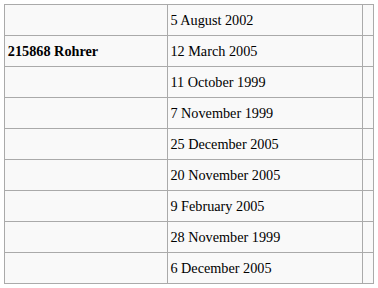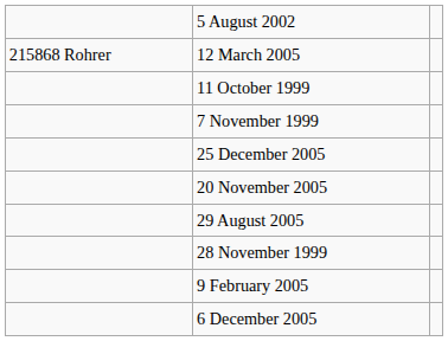 <table class="wikitable" style="font-size: 89%; float: left; width: 26em; margin-right: 1em; height: 280px">
 <tr>
 <td></td>
 <td>5 August 2002</td>
 <td></td>
 </tr>
 <tr>
-<td><strong>215868 Rohrer</strong></td>
+<td>215868 Rohrer</td>
 <td>12 March 2005</td>
 <td></td>
 </tr>
 <tr>
 <td></td>
 <td>11 October 1999</td>
 <td></td>
 </tr>
 <tr>
 <td></td>
 <td>7 November 1999</td>
 <td></td>
 </tr>
 <tr>
 <td></td>
 <td>25 December 2005</td>
 <td></td>
 </tr>
 <tr>
 <td></td>
 <td>20 November 2005</td>
 <td></td>
 </tr>
 <tr>
 <td></td>
-<td>9 February 2005</td>
+<td>29 August 2005</td>
 <td></td>
 </tr>
 <tr>
 <td></td>
 <td>28 November 1999</td>
 <td></td>
 </tr>
 <tr>
 <td></td>
+<td>9 February 2005</td>
+<td></td>
+</tr>
+<tr>
+<td></td>
 <td>6 December 2005</td>
 <td></td>
 </tr>
 </table>
